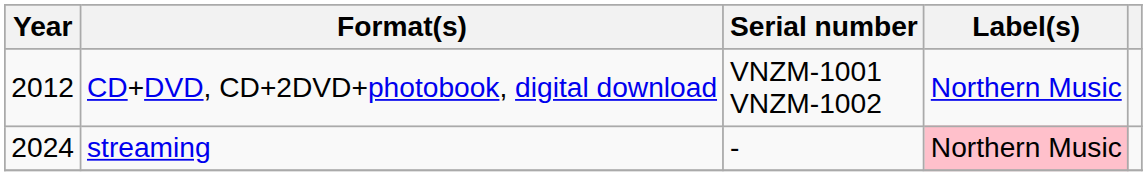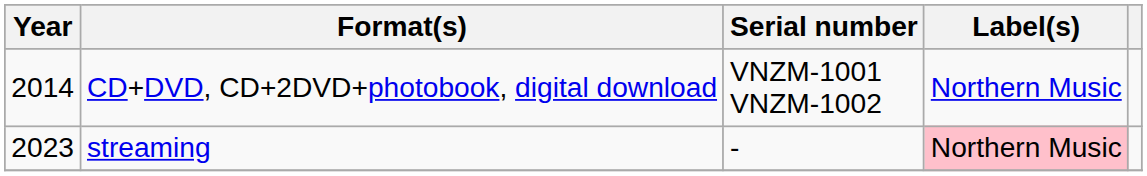 <table class="wikitable sortable plainrowheaders">
 <tr>
 <th scope="col">Year</th>
 <th scope="col">Format(s)</th>
 <th scope="col">Serial number</th>
 <th scope="col">Label(s)</th>
 <th scope="col"></th>
 </tr>
 <tr>
-<td>2012</td>
+<td>2014</td>
 <td><a href='#'>CD</a>+<a href='#'>DVD</a>, CD+2DVD+<a href='#'>photobook</a>, <a href='#'>digital download</a></td>
 <td>VNZM-1001<br>VNZM-1002</td>
 <td><a href='#'>Northern Music</a></td>
 <td></td>
 </tr>
 <tr>
-<td>2024</td>
+<td>2023</td>
 <td><a href='#'>streaming</a></td>
 <td>-</td>
 <td style="background: pink;">Northern Music</td>
 <td></td>
 </tr>
 <tr>
 </tr>
 </table>
